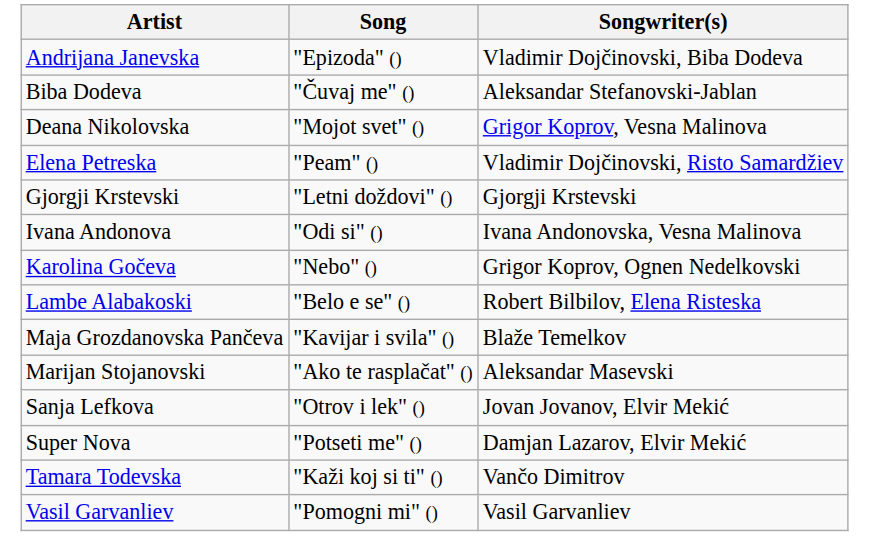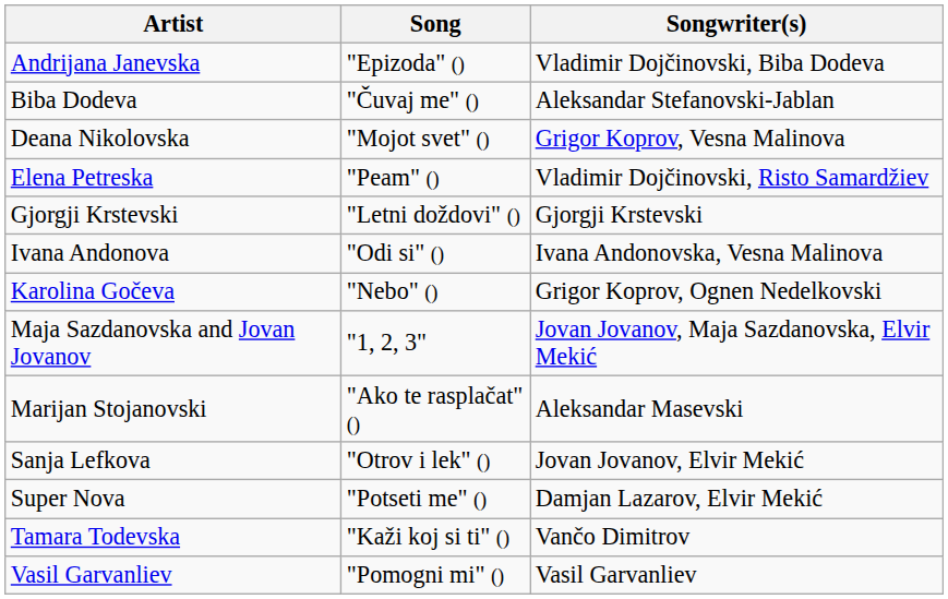 <table class="sortable wikitable" style="margin: 1em auto 1em auto">
 <tr>
 <th>Artist</th>
 <th>Song</th>
 <th>Songwriter(s)</th>
 </tr>
 <tr>
 <td><a href='#'>Andrijana Janevska</a></td>
 <td>"Epizoda" <small>()</small></td>
 <td>Vladimir Dojčinovski, Biba Dodeva</td>
 </tr>
 <tr>
 <td>Biba Dodeva</td>
 <td>"Čuvaj me" <small>()</small></td>
 <td>Aleksandar Stefanovski-Jablan</td>
 </tr>
 <tr>
 <td>Deana Nikolovska</td>
 <td>"Mojot svet" <small>()</small></td>
 <td><a href='#'>Grigor Koprov</a>, Vesna Malinova</td>
 </tr>
 <tr>
 <td><a href='#'>Elena Petreska</a></td>
 <td>"Peam" <small>()</small></td>
 <td>Vladimir Dojčinovski, <a href='#'>Risto Samardžiev</a></td>
 </tr>
 <tr>
 <td>Gjorgji Krstevski</td>
 <td>"Letni doždovi" <small>()</small></td>
 <td>Gjorgji Krstevski</td>
 </tr>
 <tr>
 <td>Ivana Andonova</td>
 <td>"Odi si" <small>()</small></td>
 <td>Ivana Andonovska, Vesna Malinova</td>
 </tr>
 <tr>
 <td><a href='#'>Karolina Gočeva</a></td>
 <td>"Nebo" <small>()</small></td>
 <td>Grigor Koprov, Ognen Nedelkovski</td>
 </tr>
 <tr>
-<td><a href='#'>Lambe Alabakoski</a></td>
-<td>"Belo e se" <small>()</small></td>
-<td>Robert Bilbilov, <a href='#'>Elena Risteska</a></td>
-</tr>
-<tr>
-<td>Maja Grozdanovska Pančeva</td>
-<td>"Kavijar i svila" <small>()</small></td>
-<td>Blaže Temelkov</td>
+<td>Maja Sazdanovska and <a href='#'>Jovan Jovanov</a></td>
+<td>"1, 2, 3"</td>
+<td><a href='#'>Jovan Jovanov</a>, Maja Sazdanovska, <a href='#'>Elvir Mekić</a></td>
 </tr>
 <tr>
 <td>Marijan Stojanovski</td>
 <td>"Ako te rasplačat" <small>()</small></td>
 <td>Aleksandar Masevski</td>
 </tr>
 <tr>
 <td>Sanja Lefkova</td>
 <td>"Otrov i lek" <small>()</small></td>
 <td>Jovan Jovanov, Elvir Mekić</td>
 </tr>
 <tr>
 <td>Super Nova</td>
 <td>"Potseti me" <small>()</small></td>
 <td>Damjan Lazarov, Elvir Mekić</td>
 </tr>
 <tr>
 <td><a href='#'>Tamara Todevska</a></td>
 <td>"Kaži koj si ti" <small>()</small></td>
 <td>Vančo Dimitrov</td>
 </tr>
 <tr>
 <td><a href='#'>Vasil Garvanliev</a></td>
 <td>"Pomogni mi" <small>()</small></td>
 <td>Vasil Garvanliev</td>
 </tr>
 </table>
